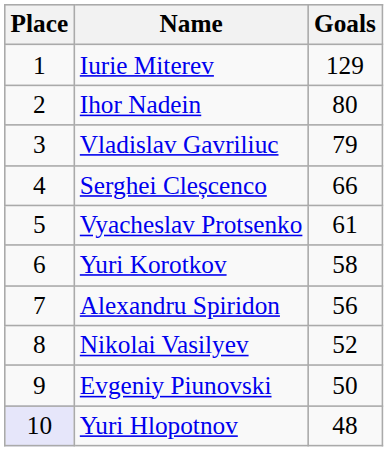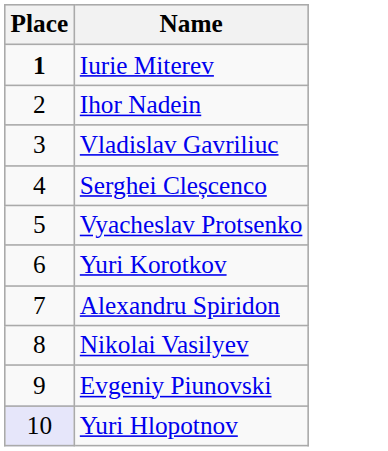 <table class="wikitable">
 <tr>
 <th>Place</th>
 <th>Name</th>
-<th>Goals</th>
 </tr>
 <tr>
-<td align=center>1</td>
+<td align=center><strong>1</strong></td>
 <td align=left> <a href='#'>Iurie Miterev</a></td>
-<td align=center>129</td>
 </tr>
 <tr>
 <td align=center>2</td>
 <td align=left> <a href='#'>Ihor Nadein</a></td>
-<td align=center>80</td>
 </tr>
 <tr>
 <td align=center>3</td>
 <td align=left> <a href='#'>Vladislav Gavriliuc</a></td>
-<td align=center>79</td>
 </tr>
 <tr>
 <td align=center>4</td>
 <td align=left>  <a href='#'>Serghei Cleșcenco</a></td>
-<td align=center>66</td>
 </tr>
 <tr>
 <td align=center>5</td>
 <td align=left> <a href='#'>Vyacheslav Protsenko</a></td>
-<td align=center>61</td>
 </tr>
 <tr>
 <td align=center>6</td>
 <td align=left> <a href='#'>Yuri Korotkov</a></td>
-<td align=center>58</td>
 </tr>
 <tr>
 <td align=center>7</td>
 <td align=left>  <a href='#'>Alexandru Spiridon</a></td>
-<td align=center>56</td>
 </tr>
 <tr>
 <td align=center>8</td>
 <td align=left> <a href='#'>Nikolai Vasilyev</a></td>
-<td align=center>52</td>
 </tr>
 <tr>
 <td align=center>9</td>
 <td align=left> <a href='#'>Evgeniy Piunovski</a></td>
-<td align=center>50</td>
 </tr>
 <tr>
 <td align=center style="background: lavender;">10</td>
 <td align=left> <a href='#'>Yuri Hlopotnov</a></td>
-<td align=center>48</td>
 </tr>
 </table>
